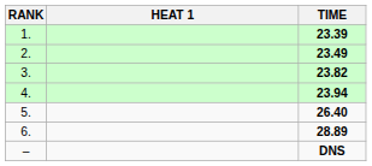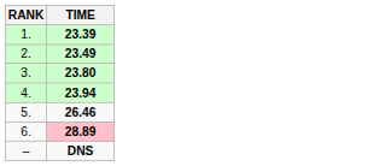 <table class="wikitable" style="border-collapse: collapse; font-size: 90%;">
 <tr>
 <th>RANK</th>
-<th style="width: 20em">HEAT 1</th>
 <th style="width: 5em">TIME</th>
 </tr>
 <tr style="background:#ccffcc;">
 <td align="center">1.</td>
-<td></td>
 <td align="center"><strong>23.39</strong></td>
 </tr>
 <tr style="background:#ccffcc;">
 <td align="center">2.</td>
-<td></td>
 <td align="center"><strong>23.49</strong></td>
 </tr>
 <tr style="background:#ccffcc;">
 <td align="center">3.</td>
-<td></td>
-<td align="center"><strong>23.82</strong></td>
+<td align="center"><strong>23.80</strong></td>
 </tr>
 <tr style="background:#ccffcc;">
 <td align="center">4.</td>
-<td></td>
 <td align="center"><strong>23.94</strong></td>
 </tr>
 <tr>
 <td align="center">5.</td>
-<td></td>
-<td align="center"><strong>26.40</strong></td>
+<td align="center"><strong>26.46</strong></td>
 </tr>
 <tr>
 <td align="center">6.</td>
-<td></td>
-<td align="center"><strong>28.89</strong></td>
+<td align="center" style="background: pink;"><strong>28.89</strong></td>
 </tr>
 <tr>
 <td align="center">–</td>
-<td></td>
 <td align="center"><strong>DNS</strong></td>
 </tr>
 </table>
